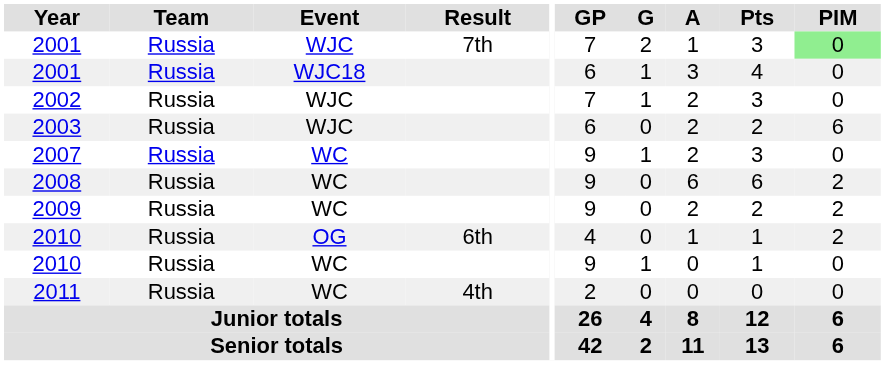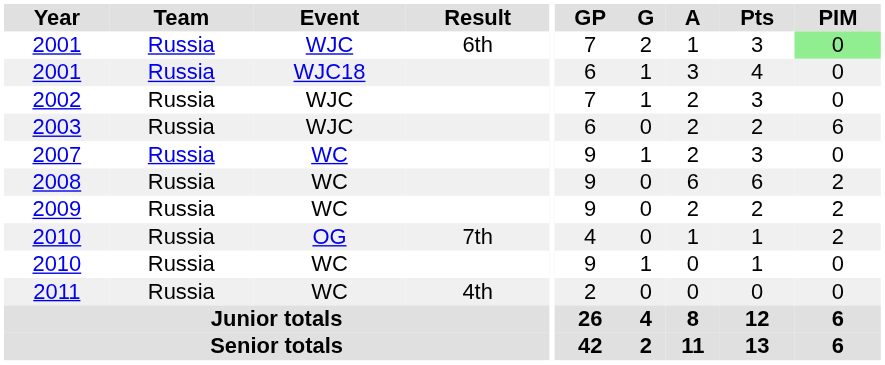 <table border="0" cellpadding="1" cellspacing="0" ID="Table3" style="text-align:center; width:40em">
 <tr ALIGN="center" bgcolor="#e0e0e0">
 <th>Year</th>
 <th>Team</th>
 <th>Event</th>
 <th>Result</th>
 <th rowspan="99" bgcolor="#ffffff"></th>
 <th>GP</th>
 <th>G</th>
 <th>A</th>
 <th>Pts</th>
 <th>PIM</th>
 </tr>
 <tr>
 <td><a href='#'>2001</a></td>
 <td><a href='#'>Russia</a></td>
 <td><a href='#'>WJC</a></td>
-<td>7th</td>
+<td>6th</td>
 <td>7</td>
 <td>2</td>
 <td>1</td>
 <td>3</td>
 <td style="background: lightgreen;">0</td>
 </tr>
 <tr bgcolor="#f0f0f0">
 <td><a href='#'>2001</a></td>
 <td><a href='#'>Russia</a></td>
 <td><a href='#'>WJC18</a></td>
 <td></td>
 <td>6</td>
 <td>1</td>
 <td>3</td>
 <td>4</td>
 <td>0</td>
 </tr>
 <tr>
 <td><a href='#'>2002</a></td>
 <td>Russia</td>
 <td>WJC</td>
 <td></td>
 <td>7</td>
 <td>1</td>
 <td>2</td>
 <td>3</td>
 <td>0</td>
 </tr>
 <tr bgcolor="#f0f0f0">
 <td><a href='#'>2003</a></td>
 <td>Russia</td>
 <td>WJC</td>
 <td></td>
 <td>6</td>
 <td>0</td>
 <td>2</td>
 <td>2</td>
 <td>6</td>
 </tr>
 <tr>
 <td><a href='#'>2007</a></td>
 <td><a href='#'>Russia</a></td>
 <td><a href='#'>WC</a></td>
 <td></td>
 <td>9</td>
 <td>1</td>
 <td>2</td>
 <td>3</td>
 <td>0</td>
 </tr>
 <tr bgcolor="#f0f0f0">
 <td><a href='#'>2008</a></td>
 <td>Russia</td>
 <td>WC</td>
 <td></td>
 <td>9</td>
 <td>0</td>
 <td>6</td>
 <td>6</td>
 <td>2</td>
 </tr>
 <tr>
 <td><a href='#'>2009</a></td>
 <td>Russia</td>
 <td>WC</td>
 <td></td>
 <td>9</td>
 <td>0</td>
 <td>2</td>
 <td>2</td>
 <td>2</td>
 </tr>
 <tr bgcolor="#f0f0f0">
 <td><a href='#'>2010</a></td>
 <td>Russia</td>
 <td><a href='#'>OG</a></td>
-<td>6th</td>
+<td>7th</td>
 <td>4</td>
 <td>0</td>
 <td>1</td>
 <td>1</td>
 <td>2</td>
 </tr>
 <tr>
 <td><a href='#'>2010</a></td>
 <td>Russia</td>
 <td>WC</td>
 <td></td>
 <td>9</td>
 <td>1</td>
 <td>0</td>
 <td>1</td>
 <td>0</td>
 </tr>
 <tr bgcolor="#f0f0f0">
 <td><a href='#'>2011</a></td>
 <td>Russia</td>
 <td>WC</td>
 <td>4th</td>
 <td>2</td>
 <td>0</td>
 <td>0</td>
 <td>0</td>
 <td>0</td>
 </tr>
 <tr bgcolor="#e0e0e0">
 <th colspan="4">Junior totals</th>
 <th>26</th>
 <th>4</th>
 <th>8</th>
 <th>12</th>
 <th>6</th>
 </tr>
 <tr bgcolor="#e0e0e0">
 <th colspan=4>Senior totals</th>
 <th>42</th>
 <th>2</th>
 <th>11</th>
 <th>13</th>
 <th>6</th>
 </tr>
 </table>
